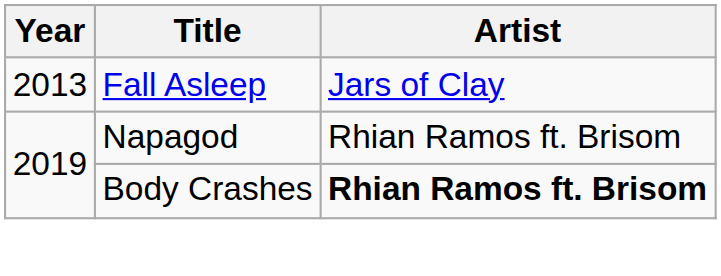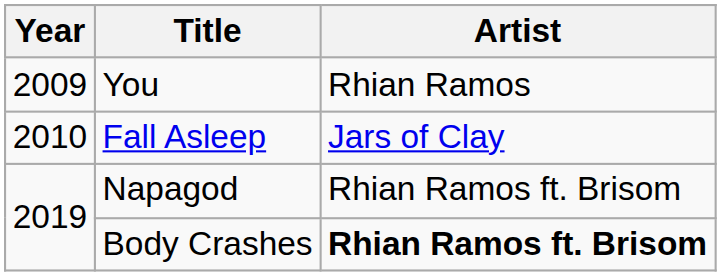 <table class="wikitable">
 <tr>
 <th>Year</th>
 <th>Title</th>
 <th>Artist</th>
 </tr>
 <tr>
-<td>2013</td>
+<td>2009</td>
+<td>You</td>
+<td>Rhian Ramos</td>
+</tr>
+<tr>
+<td>2010</td>
 <td><a href='#'>Fall Asleep</a></td>
 <td><a href='#'>Jars of Clay</a></td>
 </tr>
 <tr>
 <td rowspan="2">2019</td>
 <td>Napagod</td>
 <td>Rhian Ramos ft. Brisom</td>
 </tr>
 <tr>
 <td>Body Crashes</td>
 <td><strong>Rhian Ramos ft. Brisom</strong></td>
 </tr>
 </table>
